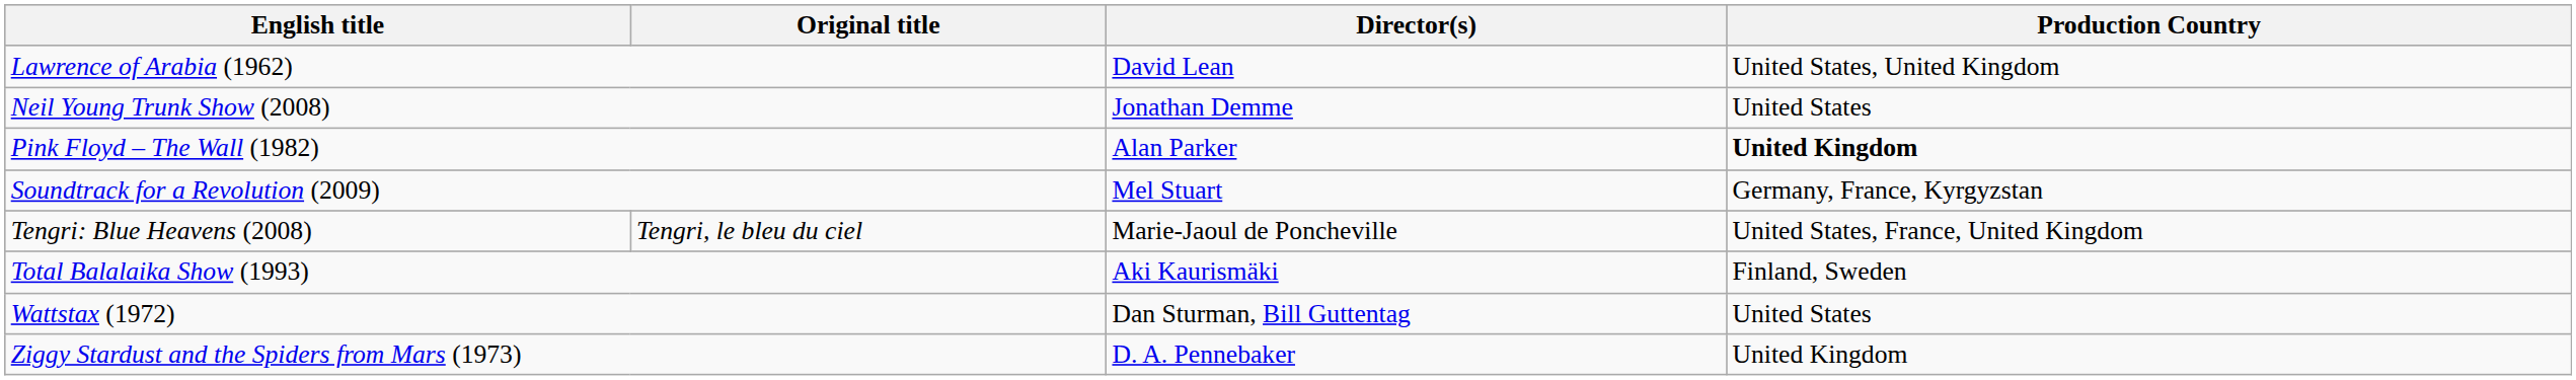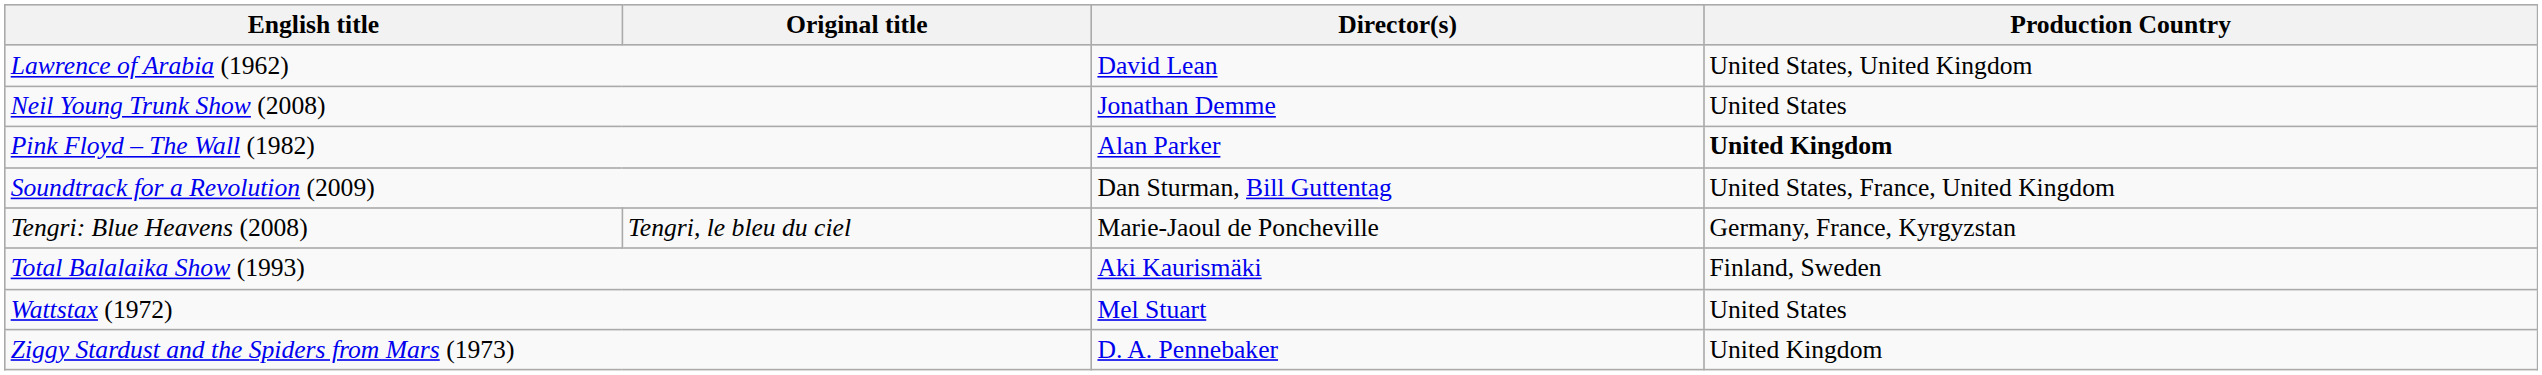 <table class="wikitable" width="100%" cellpadding="5">
 <tr>
 <th scope="col">English title</th>
 <th scope="col">Original title</th>
 <th scope="col">Director(s)</th>
 <th scope="col">Production Country</th>
 </tr>
 <tr>
 <td colspan="2"><em><a href='#'>Lawrence of Arabia</a></em> (1962)</td>
 <td data-sort-value="Lean"><a href='#'>David Lean</a></td>
 <td>United States, United Kingdom</td>
 </tr>
 <tr>
 <td colspan="2"><em><a href='#'>Neil Young Trunk Show</a></em> (2008)</td>
 <td data-sort-value="Demme"><a href='#'>Jonathan Demme</a></td>
 <td>United States</td>
 </tr>
 <tr>
 <td colspan="2"><em><a href='#'>Pink Floyd – The Wall</a></em> (1982)</td>
 <td data-sort-value="Parker"><a href='#'>Alan Parker</a></td>
 <td><strong>United Kingdom</strong></td>
 </tr>
 <tr>
 <td colspan="2"><em><a href='#'>Soundtrack for a Revolution</a></em> (2009)</td>
-<td data-sort-value="Stuart"><a href='#'>Mel Stuart</a></td>
-<td>Germany, France, Kyrgyzstan</td>
+<td data-sort-value="Sturman">Dan Sturman, <a href='#'>Bill Guttentag</a></td>
+<td>United States, France, United Kingdom</td>
 </tr>
 <tr>
 <td><em>Tengri: Blue Heavens</em> (2008)</td>
 <td><em>Tengri, le bleu du ciel</em></td>
 <td data-sort-value="Poncheville">Marie-Jaoul de Poncheville</td>
-<td>United States, France, United Kingdom</td>
+<td>Germany, France, Kyrgyzstan</td>
 </tr>
 <tr>
 <td colspan="2"><em><a href='#'>Total Balalaika Show</a></em> (1993)</td>
 <td data-sort-value="Kaurismaki"><a href='#'>Aki Kaurismäki</a></td>
 <td>Finland, Sweden</td>
 </tr>
 <tr>
 <td colspan="2"><em><a href='#'>Wattstax</a></em> (1972)</td>
-<td data-sort-value="Sturman">Dan Sturman, <a href='#'>Bill Guttentag</a></td>
+<td data-sort-value="Stuart"><a href='#'>Mel Stuart</a></td>
 <td>United States</td>
 </tr>
 <tr>
 <td colspan="2"><em><a href='#'>Ziggy Stardust and the Spiders from Mars</a></em> (1973)</td>
 <td data-sort-value="Pennebaker"><a href='#'>D. A. Pennebaker</a></td>
 <td>United Kingdom</td>
 </tr>
 </table>
